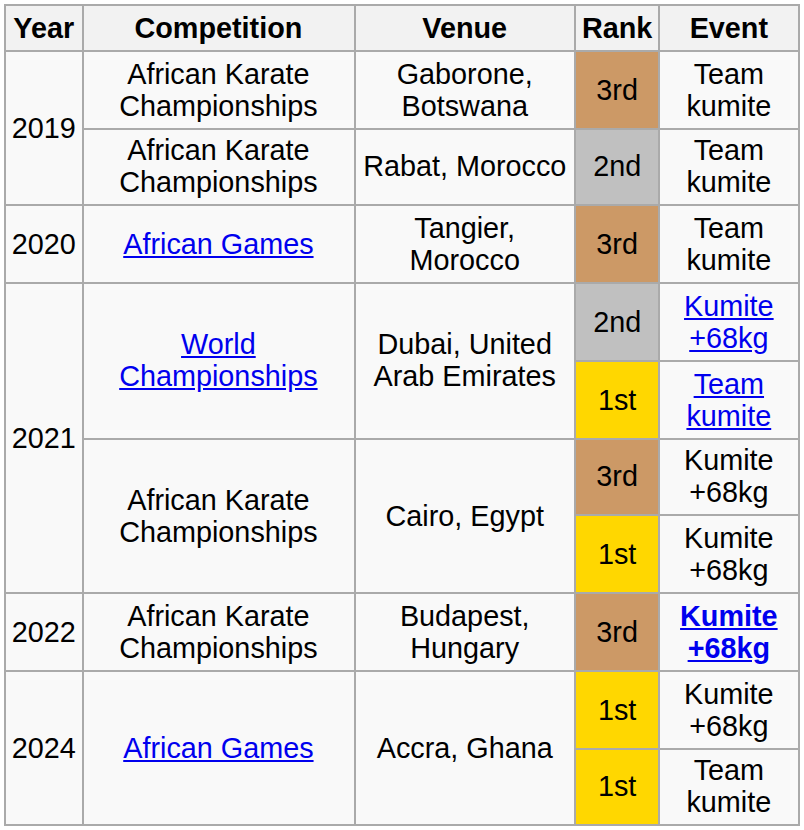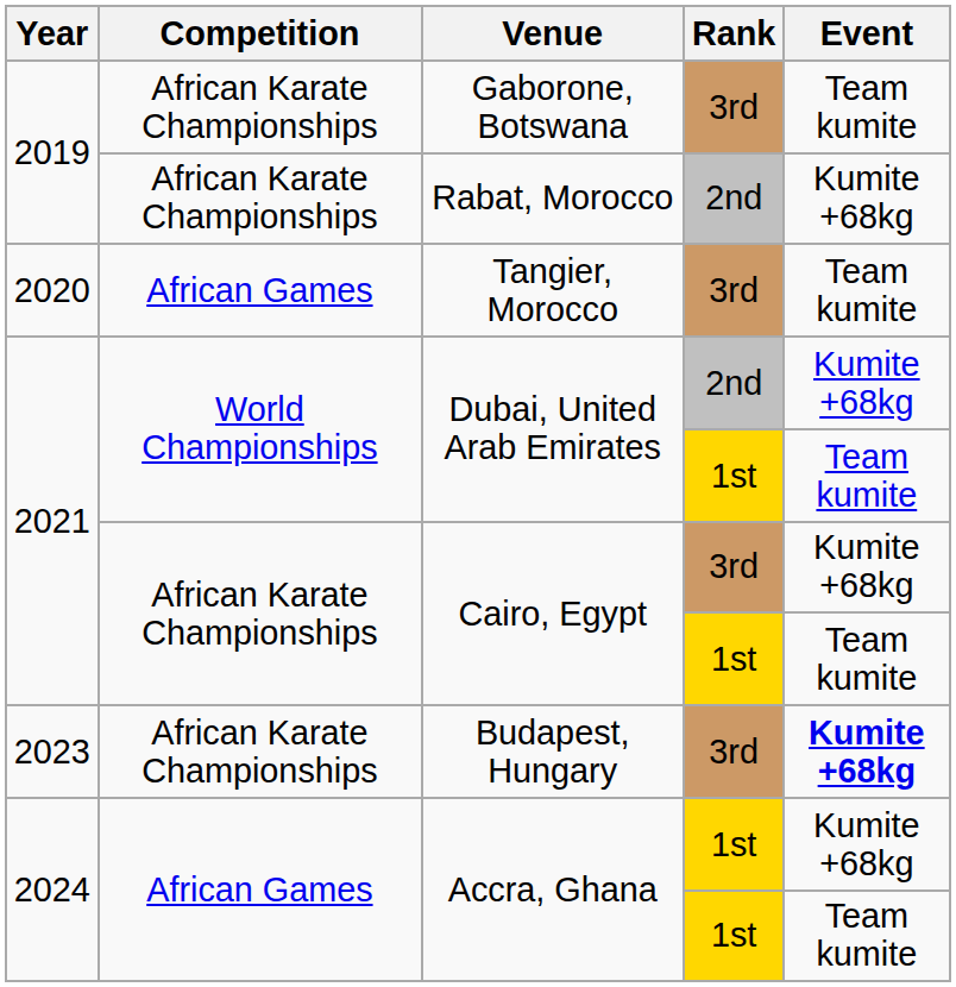 <table class="wikitable sortable" width=45% style="font-size:90%; text-align:center;">
 <tr>
 <th>Year</th>
 <th>Competition</th>
 <th>Venue</th>
 <th>Rank</th>
 <th>Event</th>
 </tr>
 <tr>
 <td rowspan=2>2019</td>
 <td>African Karate Championships</td>
 <td>Gaborone, Botswana</td>
 <td bgcolor="cc9966">3rd</td>
 <td>Team kumite</td>
 </tr>
 <tr>
 <td>African Karate Championships</td>
 <td>Rabat, Morocco</td>
 <td bgcolor="silver">2nd</td>
-<td>Team kumite</td>
+<td>Kumite +68kg</td>
 </tr>
 <tr>
 <td>2020</td>
 <td><a href='#'>African Games</a></td>
 <td>Tangier, Morocco</td>
 <td bgcolor="cc9966">3rd</td>
 <td>Team kumite</td>
 </tr>
 <tr>
 <td rowspan=4>2021</td>
 <td rowspan=2><a href='#'>World Championships</a></td>
 <td rowspan=2>Dubai, United Arab Emirates</td>
 <td bgcolor="silver">2nd</td>
 <td><a href='#'>Kumite +68kg</a></td>
 </tr>
 <tr>
 <td bgcolor="gold">1st</td>
 <td><a href='#'>Team kumite</a></td>
 </tr>
 <tr>
 <td rowspan=2>African Karate Championships</td>
 <td rowspan=2>Cairo, Egypt</td>
 <td bgcolor="cc9966">3rd</td>
 <td>Kumite +68kg</td>
 </tr>
 <tr>
 <td bgcolor="gold">1st</td>
-<td>Kumite +68kg</td>
+<td>Team kumite</td>
 </tr>
 <tr>
-<td>2022</td>
+<td>2023</td>
 <td>African Karate Championships</td>
 <td>Budapest, Hungary</td>
 <td bgcolor="cc9966">3rd</td>
 <td><strong><a href='#'>Kumite +68kg</a></strong></td>
 </tr>
 <tr>
 <td rowspan=2>2024</td>
 <td rowspan=2><a href='#'>African Games</a></td>
 <td rowspan=2>Accra, Ghana</td>
 <td bgcolor="gold">1st</td>
 <td>Kumite +68kg</td>
 </tr>
 <tr>
 <td bgcolor="gold">1st</td>
 <td>Team kumite</td>
 </tr>
 </table>
